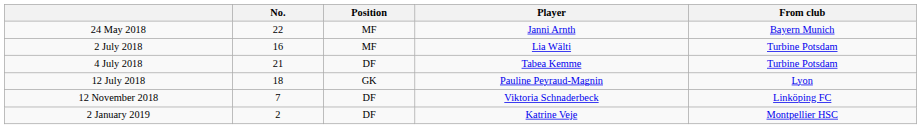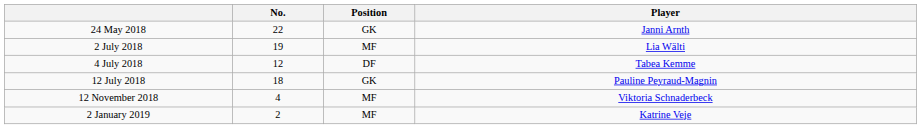 <table class="wikitable sortable" style="width:95%; text-align:center; font-size:85%; text-align:center;">
 <tr>
 <th width="25%"></th>
 <th width="10%">No.</th>
 <th width="10%">Position</th>
 <th>Player</th>
-<th width="25%">From club</th>
 </tr>
 <tr>
 <td>24 May 2018</td>
 <td>22</td>
-<td>MF</td>
+<td>GK</td>
 <td> <a href='#'>Janni Arnth</a></td>
-<td> <a href='#'>Bayern Munich</a></td>
 </tr>
 <tr>
 <td>2 July 2018</td>
-<td>16</td>
+<td>19</td>
 <td>MF</td>
 <td> <a href='#'>Lia Wälti</a></td>
-<td> <a href='#'>Turbine Potsdam</a></td>
 </tr>
 <tr>
 <td>4 July 2018</td>
-<td>21</td>
+<td>12</td>
 <td>DF</td>
 <td> <a href='#'>Tabea Kemme</a></td>
-<td> <a href='#'>Turbine Potsdam</a></td>
 </tr>
 <tr>
 <td>12 July 2018</td>
 <td>18</td>
 <td>GK</td>
 <td> <a href='#'>Pauline Peyraud-Magnin</a></td>
-<td> <a href='#'>Lyon</a></td>
 </tr>
 <tr>
 <td>12 November 2018</td>
-<td>7</td>
-<td>DF</td>
+<td>4</td>
+<td>MF</td>
 <td> <a href='#'>Viktoria Schnaderbeck</a></td>
-<td> <a href='#'>Linköping FC</a></td>
 </tr>
 <tr>
 <td>2 January 2019</td>
 <td>2</td>
-<td>DF</td>
+<td>MF</td>
 <td> <a href='#'>Katrine Veje</a></td>
-<td> <a href='#'>Montpellier HSC</a></td>
 </tr>
 </table>
